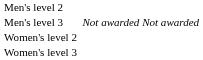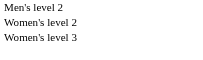 <table>
 <tr>
 <td>Men's level 2</td>
 <td></td>
 <td></td>
 <td></td>
-</tr>
-<tr>
-<td>Men's level 3</td>
-<td></td>
-<td><em>Not awarded</em></td>
-<td><em>Not awarded</em></td>
 </tr>
 <tr>
 <td>Women's level 2</td>
 <td></td>
 <td></td>
 <td></td>
 </tr>
 <tr>
 <td>Women's level 3</td>
 <td></td>
 <td></td>
 <td></td>
 </tr>
 </table>
